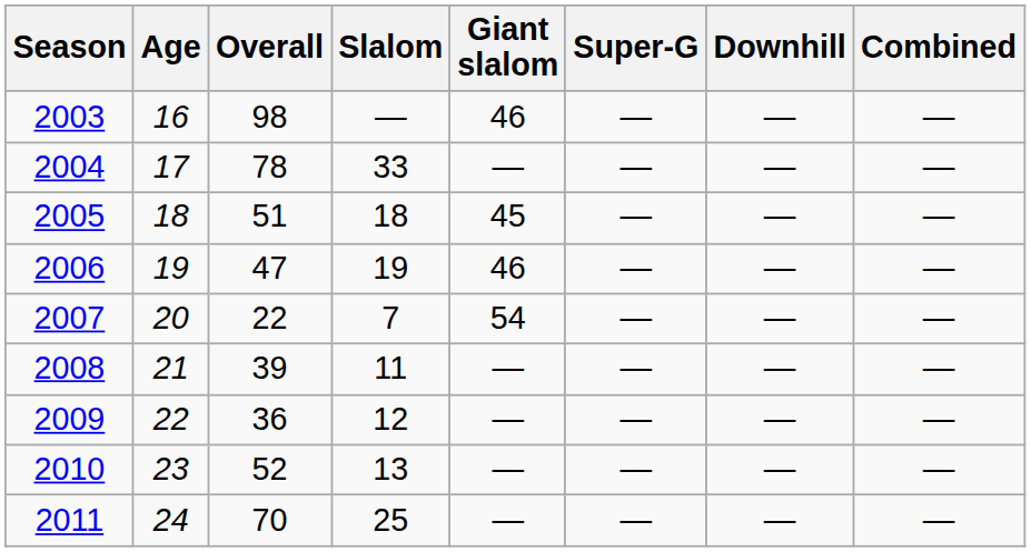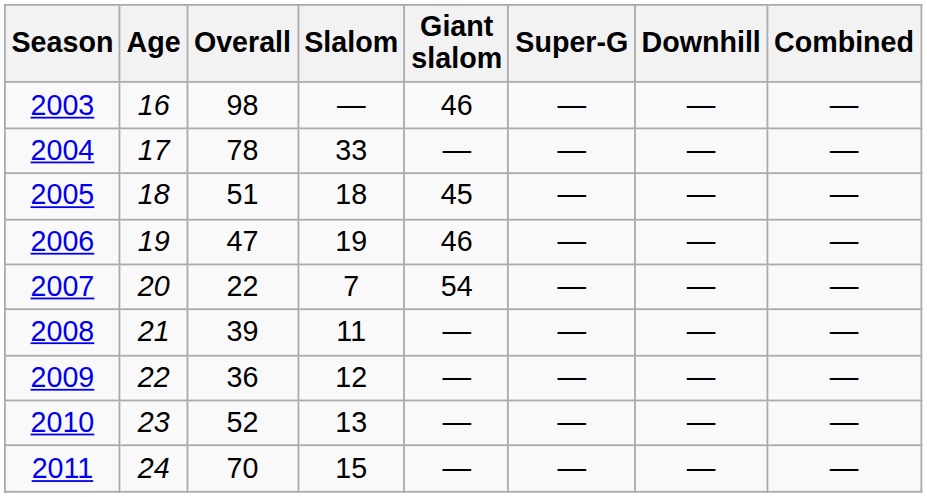 <table class=wikitable style="text-align:center">
 <tr>
 <th>Season</th>
 <th>Age</th>
 <th>Overall</th>
 <th>Slalom</th>
 <th>Giant<br>slalom</th>
 <th>Super-G</th>
 <th>Downhill</th>
 <th>Combined</th>
 </tr>
 <tr>
 <td><a href='#'>2003</a></td>
 <td><em>16</em></td>
 <td>98</td>
 <td>—</td>
 <td>46</td>
 <td>—</td>
 <td>—</td>
 <td>—</td>
 </tr>
 <tr>
 <td><a href='#'>2004</a></td>
 <td><em>17</em></td>
 <td>78</td>
 <td>33</td>
 <td>—</td>
 <td>—</td>
 <td>—</td>
 <td>—</td>
 </tr>
 <tr>
 <td><a href='#'>2005</a></td>
 <td><em>18</em></td>
 <td>51</td>
 <td>18</td>
 <td>45</td>
 <td>—</td>
 <td>—</td>
 <td>—</td>
 </tr>
 <tr>
 <td><a href='#'>2006</a></td>
 <td><em>19</em></td>
 <td>47</td>
 <td>19</td>
 <td>46</td>
 <td>—</td>
 <td>—</td>
 <td>—</td>
 </tr>
 <tr>
 <td><a href='#'>2007</a></td>
 <td><em>20</em></td>
 <td>22</td>
 <td>7</td>
 <td>54</td>
 <td>—</td>
 <td>—</td>
 <td>—</td>
 </tr>
 <tr>
 <td><a href='#'>2008</a></td>
 <td><em>21</em></td>
 <td>39</td>
 <td>11</td>
 <td>—</td>
 <td>—</td>
 <td>—</td>
 <td>—</td>
 </tr>
 <tr>
 <td><a href='#'>2009</a></td>
 <td><em>22</em></td>
 <td>36</td>
 <td>12</td>
 <td>—</td>
 <td>—</td>
 <td>—</td>
 <td>—</td>
 </tr>
 <tr>
 <td><a href='#'>2010</a></td>
 <td><em>23</em></td>
 <td>52</td>
 <td>13</td>
 <td>—</td>
 <td>—</td>
 <td>—</td>
 <td>—</td>
 </tr>
 <tr>
 <td><a href='#'>2011</a></td>
 <td><em>24</em></td>
 <td>70</td>
-<td>25</td>
+<td>15</td>
 <td>—</td>
 <td>—</td>
 <td>—</td>
 <td>—</td>
 </tr>
 </table>
